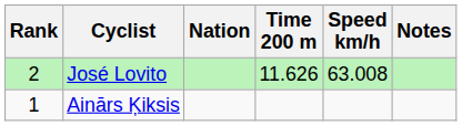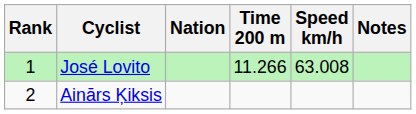 <table class="wikitable sortable" style="text-align:center">
 <tr>
 <th>Rank</th>
 <th>Cyclist</th>
 <th>Nation</th>
 <th>Time<br>200 m</th>
 <th>Speed<br>km/h</th>
 <th>Notes</th>
 </tr>
 <tr bgcolor=bbf3bb>
-<td>2</td>
+<td>1</td>
 <td align=left><a href='#'>José Lovito</a></td>
 <td align=left></td>
-<td>11.626</td>
+<td>11.266</td>
 <td>63.008</td>
 <td></td>
 </tr>
 <tr>
-<td>1</td>
+<td>2</td>
 <td align=left><a href='#'>Ainārs Ķiksis</a></td>
 <td align=left></td>
 <td></td>
 <td></td>
 <td></td>
 </tr>
 </table>
